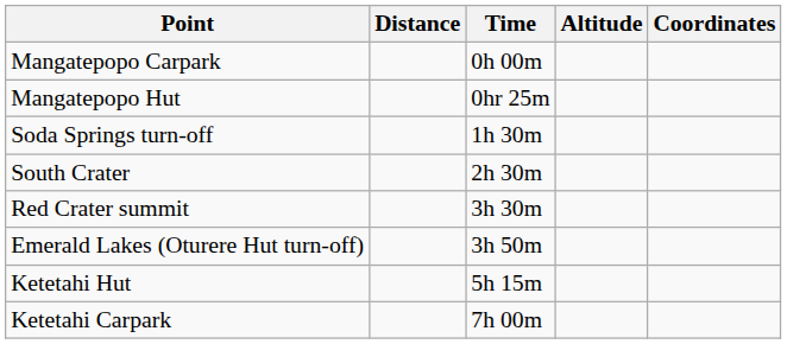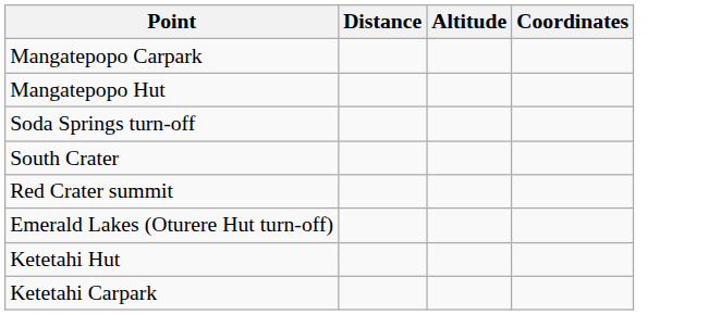 <table class="wikitable">
 <tr>
 <th>Point</th>
 <th>Distance</th>
-<th>Time</th>
 <th>Altitude</th>
 <th>Coordinates</th>
 </tr>
 <tr>
 <td>Mangatepopo Carpark</td>
 <td></td>
-<td>0h 00m</td>
 <td></td>
 <td></td>
 </tr>
 <tr>
 <td>Mangatepopo Hut</td>
 <td></td>
-<td>0hr 25m</td>
 <td></td>
 <td></td>
 </tr>
 <tr>
 <td>Soda Springs turn-off</td>
 <td></td>
-<td>1h 30m</td>
 <td></td>
 <td></td>
 </tr>
 <tr>
 <td>South Crater</td>
 <td></td>
-<td>2h 30m</td>
 <td></td>
 <td></td>
 </tr>
 <tr>
 <td>Red Crater summit</td>
 <td></td>
-<td>3h 30m</td>
 <td></td>
 <td></td>
 </tr>
 <tr>
 <td>Emerald Lakes (Oturere Hut turn-off)</td>
 <td></td>
-<td>3h 50m</td>
 <td></td>
 <td></td>
 </tr>
 <tr>
 <td>Ketetahi Hut</td>
 <td></td>
-<td>5h 15m</td>
 <td></td>
 <td></td>
 </tr>
 <tr>
 <td>Ketetahi Carpark</td>
 <td></td>
-<td>7h 00m</td>
 <td></td>
 <td></td>
 </tr>
 </table>
